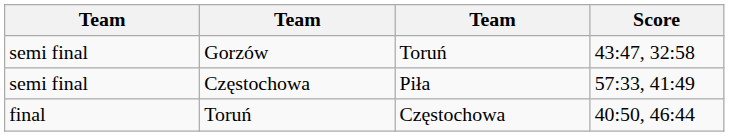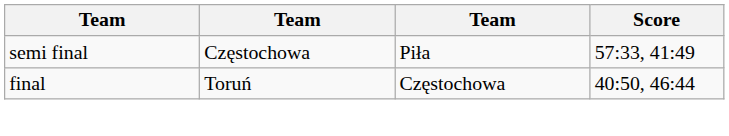 <table class="wikitable" style="font-size: 100%">
 <tr>
 <th width=150>Team</th>
 <th width=150>Team</th>
 <th width=150>Team</th>
 <th width=100>Score</th>
-</tr>
-<tr>
-<td>semi final</td>
-<td>Gorzów</td>
-<td>Toruń</td>
-<td>43:47, 32:58</td>
 </tr>
 <tr>
 <td>semi final</td>
 <td>Częstochowa</td>
 <td>Piła</td>
 <td>57:33, 41:49</td>
 </tr>
 <tr>
 <td>final</td>
 <td>Toruń</td>
 <td>Częstochowa</td>
 <td>40:50, 46:44</td>
 </tr>
 </table>
